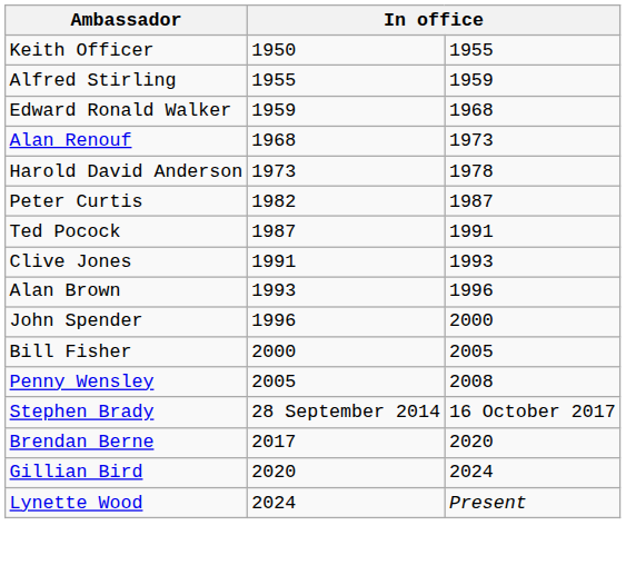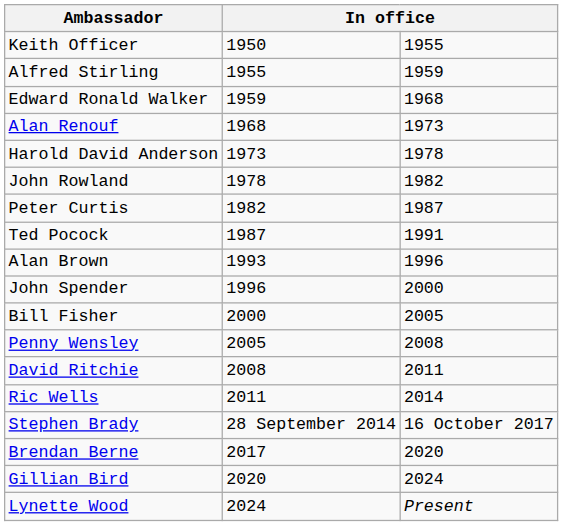 <table class="wikitable">
 <tr>
 <th><strong>Ambassador</strong></th>
 <th colspan="2">In office</th>
 </tr>
 <tr>
 <td>Keith Officer</td>
 <td>1950</td>
 <td>1955</td>
 </tr>
 <tr>
 <td>Alfred Stirling</td>
 <td>1955</td>
 <td>1959</td>
 </tr>
 <tr>
 <td>Edward Ronald Walker</td>
 <td>1959</td>
 <td>1968</td>
 </tr>
 <tr>
 <td><a href='#'>Alan Renouf</a></td>
 <td>1968</td>
 <td>1973</td>
 </tr>
 <tr>
 <td>Harold David Anderson</td>
 <td>1973</td>
 <td>1978</td>
 </tr>
 <tr>
+<td>John Rowland</td>
+<td>1978</td>
+<td>1982</td>
+</tr>
+<tr>
 <td>Peter Curtis</td>
 <td>1982</td>
 <td>1987</td>
 </tr>
 <tr>
 <td>Ted Pocock</td>
 <td>1987</td>
 <td>1991</td>
-</tr>
-<tr>
-<td>Clive Jones</td>
-<td>1991</td>
-<td>1993</td>
 </tr>
 <tr>
 <td>Alan Brown</td>
 <td>1993</td>
 <td>1996</td>
 </tr>
 <tr>
 <td>John Spender</td>
 <td>1996</td>
 <td>2000</td>
 </tr>
 <tr>
 <td>Bill Fisher</td>
 <td>2000</td>
 <td>2005</td>
 </tr>
 <tr>
 <td><a href='#'>Penny Wensley</a></td>
 <td>2005</td>
 <td>2008</td>
 </tr>
 <tr>
+<td><a href='#'>David Ritchie</a></td>
+<td>2008</td>
+<td>2011</td>
+</tr>
+<tr>
+<td><a href='#'>Ric Wells</a></td>
+<td>2011</td>
+<td>2014</td>
+</tr>
+<tr>
 <td><a href='#'>Stephen Brady</a></td>
 <td>28 September 2014</td>
 <td>16 October 2017</td>
 </tr>
 <tr>
 <td><a href='#'>Brendan Berne</a></td>
 <td>2017</td>
 <td>2020</td>
 </tr>
 <tr>
 <td><a href='#'>Gillian Bird</a></td>
 <td>2020</td>
 <td>2024</td>
 </tr>
 <tr>
 <td><a href='#'>Lynette Wood</a></td>
 <td>2024</td>
 <td><em>Present</em></td>
 </tr>
 </table>
